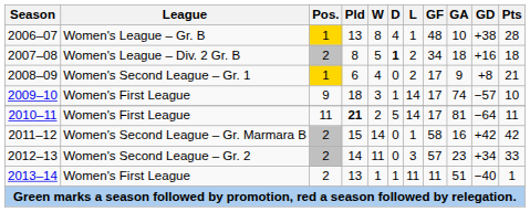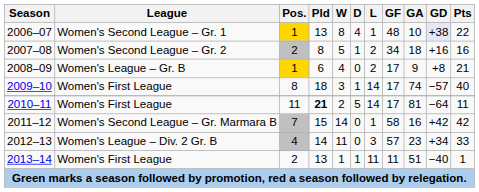 <table class="wikitable">
 <tr>
 <th>Season</th>
 <th>League</th>
 <th>Pos.</th>
 <th>Pld</th>
 <th>W</th>
 <th>D</th>
 <th>L</th>
 <th>GF</th>
 <th>GA</th>
 <th>GD</th>
 <th>Pts</th>
 </tr>
 <tr align=center>
 <td>2006–07</td>
-<td align=left>Women's League – Gr. B</td>
+<td align=left>Women's Second League – Gr. 1</td>
 <td bgcolor=gold>1</td>
 <td>13</td>
 <td>8</td>
 <td>4</td>
 <td>1</td>
 <td>48</td>
 <td>10</td>
-<td>+38</td>
-<td>28</td>
+<td style="background: lavender;">+38</td>
+<td>22</td>
 </tr>
 <tr align=center>
 <td>2007–08</td>
-<td align=left>Women's League – Div. 2 Gr. B</td>
+<td align=left>Women's Second League – Gr. 2</td>
 <td bgcolor=silver>2</td>
 <td>8</td>
 <td>5</td>
-<td><strong>1</strong></td>
+<td>1</td>
 <td>2</td>
 <td>34</td>
 <td>18</td>
 <td>+16</td>
-<td>18</td>
+<td>16</td>
 </tr>
 <tr align=center>
 <td>2008–09</td>
-<td align=left>Women's Second League – Gr. 1</td>
+<td align=left>Women's League – Gr. B</td>
 <td bgcolor=gold>1</td>
 <td>6</td>
 <td>4</td>
 <td>0</td>
 <td>2</td>
 <td>17</td>
 <td>9</td>
 <td>+8</td>
 <td>21</td>
 </tr>
 <tr align=center>
 <td><a href='#'>2009–10</a></td>
 <td align=left>Women's First League</td>
-<td>9</td>
+<td>8</td>
 <td>18</td>
 <td>3</td>
 <td>1</td>
 <td>14</td>
 <td>17</td>
 <td>74</td>
 <td>−57</td>
-<td>10</td>
+<td>40</td>
 </tr>
 <tr align=center>
 </tr>
 <tr align=center>
 <td><a href='#'>2010–11</a></td>
 <td align=left>Women's First League</td>
 <td>11</td>
 <td><strong>21</strong></td>
 <td>2</td>
 <td>5</td>
 <td>14</td>
 <td>17</td>
 <td>81</td>
 <td>−64</td>
 <td>11</td>
 </tr>
 <tr align=center>
 <td>2011–12</td>
 <td align=left>Women's Second League – Gr. Marmara B</td>
-<td bgcolor=silver>2</td>
+<td bgcolor=silver>7</td>
 <td>15</td>
 <td>14</td>
 <td>0</td>
 <td>1</td>
 <td>58</td>
 <td>16</td>
 <td>+42</td>
 <td>42</td>
 </tr>
 <tr align=center>
 <td>2012–13</td>
-<td align=left>Women's Second League – Gr. 2</td>
-<td bgcolor=silver>2</td>
+<td align=left>Women's League – Div. 2 Gr. B</td>
+<td bgcolor=silver>4</td>
 <td>14</td>
 <td>11</td>
 <td>0</td>
 <td>3</td>
 <td>57</td>
 <td>23</td>
 <td>+34</td>
 <td>33</td>
 </tr>
 <tr align=center>
 <td><a href='#'>2013–14</a></td>
 <td align=left>Women's First League</td>
 <td>2</td>
 <td>13</td>
 <td>1</td>
 <td>1</td>
 <td>11</td>
 <td>11</td>
 <td>51</td>
 <td>−40</td>
 <td>1</td>
 </tr>
 <tr bgcolor=#abcdef>
 <td colspan=11 align=center><strong>Green marks a season followed by promotion, red a season followed by relegation.</strong></td>
 </tr>
 </table>
